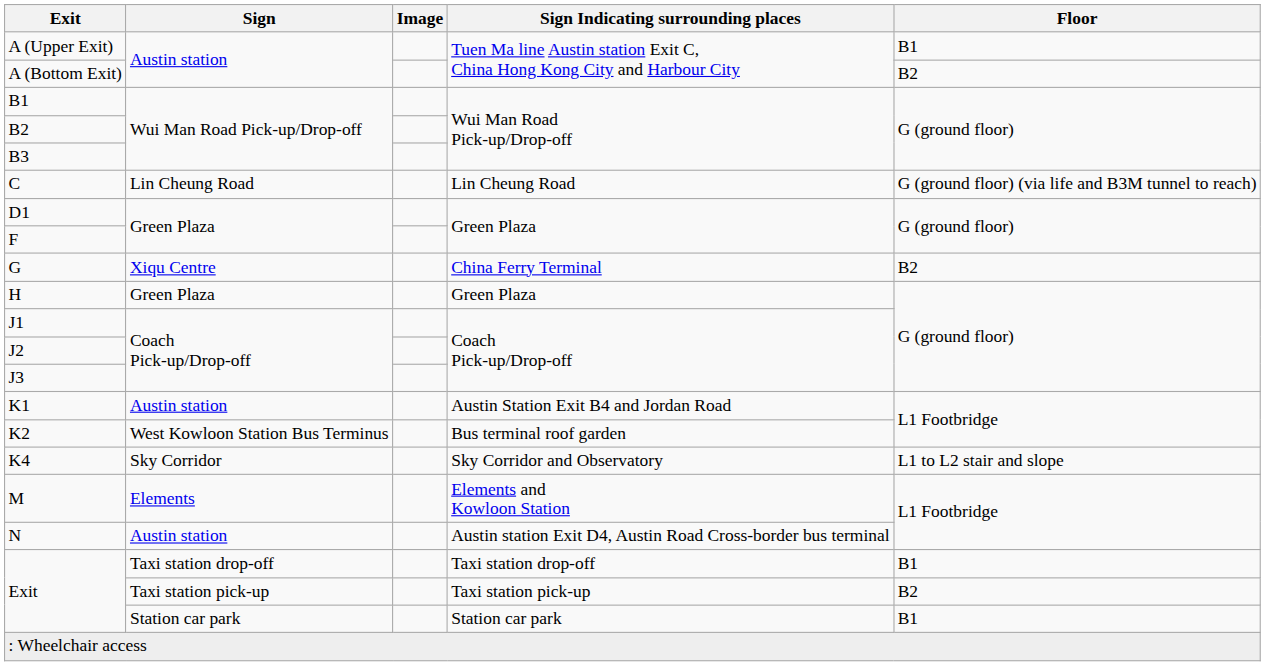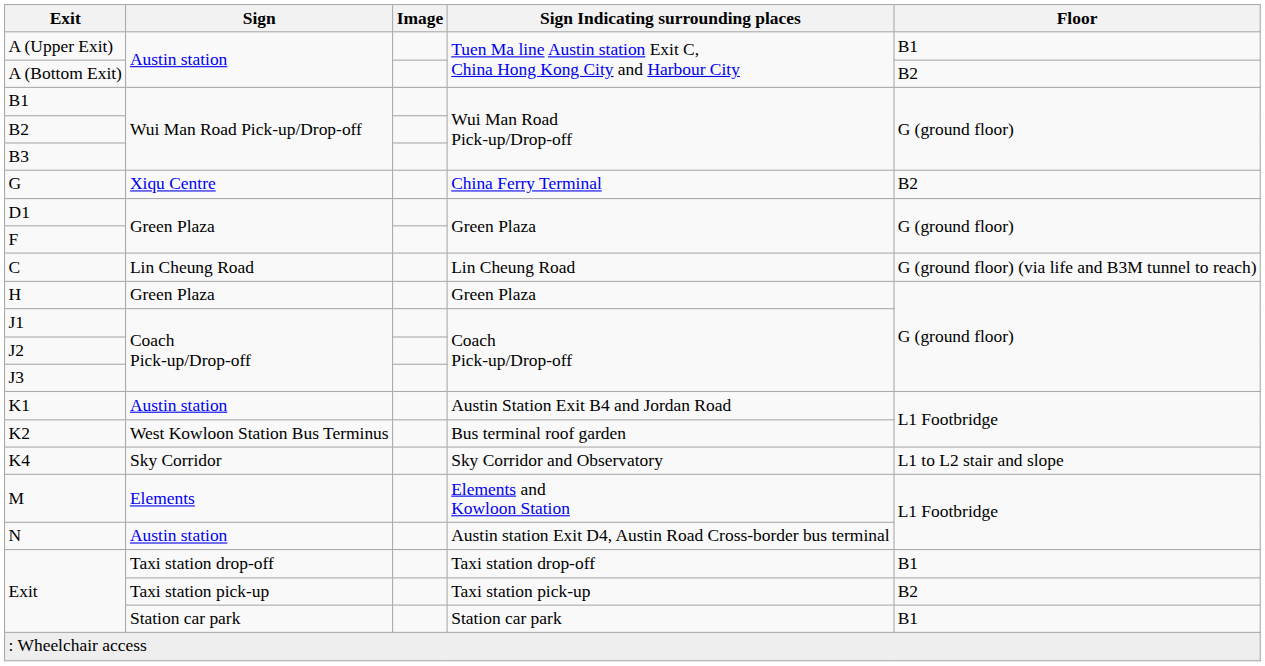 <table class="wikitable">
 <tr>
 <th>Exit</th>
 <th>Sign</th>
 <th>Image</th>
 <th>Sign Indicating surrounding places</th>
 <th>Floor</th>
 </tr>
 <tr>
 <td>A (Upper Exit)</td>
 <td rowspan="2"><a href='#'>Austin station</a> </td>
 <td></td>
 <td rowspan="2"><a href='#'>Tuen Ma line</a> <a href='#'>Austin station</a> Exit C,<br><a href='#'>China Hong Kong City</a> and <a href='#'>Harbour City</a></td>
 <td>B1</td>
 </tr>
 <tr>
 <td>A (Bottom Exit)</td>
 <td></td>
 <td>B2</td>
 </tr>
 <tr>
 <td>B1</td>
 <td rowspan="3">Wui Man Road Pick-up/Drop-off </td>
 <td></td>
 <td rowspan="3">Wui Man Road<br>Pick-up/Drop-off</td>
 <td rowspan="3">G (ground floor)</td>
 </tr>
 <tr>
 <td>B2</td>
 <td></td>
 </tr>
 <tr>
 <td>B3</td>
 <td></td>
 </tr>
 <tr>
-<td>C</td>
-<td>Lin Cheung Road </td>
+<td>G</td>
+<td><a href='#'>Xiqu Centre</a> </td>
 <td></td>
-<td>Lin Cheung Road</td>
-<td>G (ground floor) (via life and B3M tunnel to reach)</td>
+<td><a href='#'>China Ferry Terminal</a></td>
+<td>B2</td>
 </tr>
 <tr>
 <td>D1</td>
 <td rowspan="2">Green Plaza</td>
 <td></td>
 <td rowspan="2">Green Plaza</td>
 <td rowspan="2">G (ground floor)</td>
 </tr>
 <tr>
 <td>F</td>
 <td></td>
 </tr>
 <tr>
-<td>G</td>
-<td><a href='#'>Xiqu Centre</a> </td>
+<td>C</td>
+<td>Lin Cheung Road </td>
 <td></td>
-<td><a href='#'>China Ferry Terminal</a></td>
-<td>B2</td>
+<td>Lin Cheung Road</td>
+<td>G (ground floor) (via life and B3M tunnel to reach)</td>
 </tr>
 <tr>
 <td>H</td>
 <td>Green Plaza </td>
 <td></td>
 <td>Green Plaza</td>
 <td rowspan="4">G (ground floor)</td>
 </tr>
 <tr>
 <td>J1</td>
 <td rowspan="3">Coach<br>Pick-up/Drop-off </td>
 <td></td>
 <td rowspan="3">Coach<br>Pick-up/Drop-off</td>
 </tr>
 <tr>
 <td>J2</td>
 <td></td>
 </tr>
 <tr>
 <td>J3</td>
 <td></td>
 </tr>
 <tr>
 <td>K1</td>
 <td> <a href='#'>Austin station</a> </td>
 <td></td>
 <td>Austin Station Exit B4 and Jordan Road</td>
 <td rowspan="2">L1 Footbridge</td>
 </tr>
 <tr>
 <td>K2</td>
 <td>West Kowloon Station Bus Terminus </td>
 <td></td>
 <td>Bus terminal roof garden</td>
 </tr>
 <tr>
 <td>K4</td>
 <td>Sky Corridor </td>
 <td></td>
 <td>Sky Corridor and Observatory</td>
 <td>L1 to L2 stair and slope</td>
 </tr>
 <tr>
 <td>M</td>
 <td><a href='#'>Elements</a> </td>
 <td></td>
 <td><a href='#'>Elements</a> and<br><a href='#'>Kowloon Station</a></td>
 <td rowspan="2">L1 Footbridge</td>
 </tr>
 <tr>
 <td>N</td>
 <td> <a href='#'>Austin station</a> </td>
 <td></td>
 <td>Austin station Exit D4, Austin Road Cross-border bus terminal</td>
 </tr>
 <tr>
 <td rowspan="3">Exit </td>
 <td>Taxi station drop-off</td>
 <td></td>
 <td>Taxi station drop-off</td>
 <td>B1</td>
 </tr>
 <tr>
 <td>Taxi station pick-up</td>
 <td></td>
 <td>Taxi station pick-up</td>
 <td>B2</td>
 </tr>
 <tr>
 <td>Station car park</td>
 <td></td>
 <td>Station car park</td>
 <td>B1</td>
 </tr>
 <tr>
 <td colspan="5" bgcolor="#EEEEEE">: Wheelchair access</td>
 </tr>
 </table>
